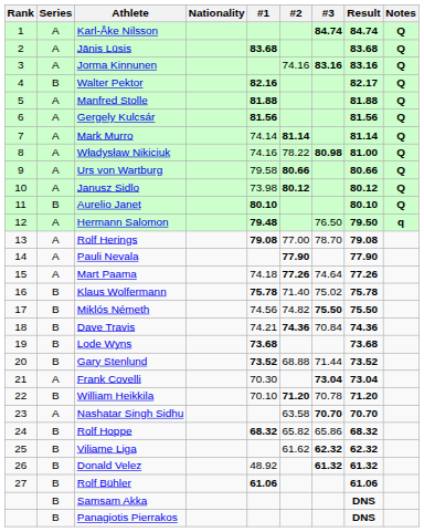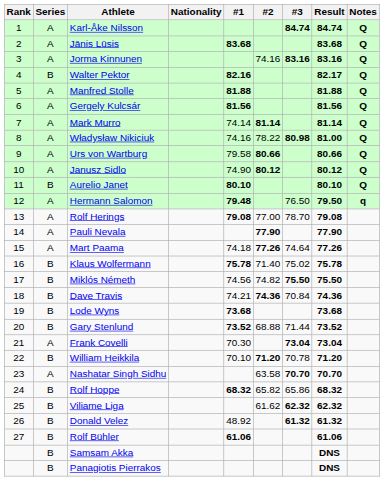 <table class="wikitable sortable" style="text-align:center">
 <tr>
 <th>Rank</th>
 <th>Series</th>
 <th>Athlete</th>
 <th>Nationality</th>
 <th>#1</th>
 <th>#2</th>
 <th>#3</th>
 <th>Result</th>
 <th>Notes</th>
 </tr>
 <tr bgcolor=ccffcc>
 <td>1</td>
 <td>A</td>
 <td align=left><a href='#'>Karl-Åke Nilsson</a></td>
 <td align=left></td>
 <td></td>
 <td></td>
 <td><strong>84.74</strong></td>
 <td><strong>84.74</strong></td>
 <td><strong>Q</strong></td>
 </tr>
 <tr bgcolor=ccffcc>
 <td>2</td>
 <td>A</td>
 <td align=left><a href='#'>Jānis Lūsis</a></td>
 <td align=left></td>
 <td><strong>83.68</strong></td>
 <td></td>
 <td></td>
 <td><strong>83.68</strong></td>
 <td><strong>Q</strong></td>
 </tr>
 <tr bgcolor=ccffcc>
 <td>3</td>
 <td>A</td>
 <td align=left><a href='#'>Jorma Kinnunen</a></td>
 <td align=left></td>
 <td></td>
 <td>74.16</td>
 <td><strong>83.16</strong></td>
 <td><strong>83.16</strong></td>
 <td><strong>Q</strong></td>
 </tr>
 <tr bgcolor=ccffcc>
 <td>4</td>
 <td>B</td>
 <td align=left><a href='#'>Walter Pektor</a></td>
 <td align=left></td>
 <td><strong>82.16</strong></td>
 <td></td>
 <td></td>
 <td><strong>82.17</strong></td>
 <td><strong>Q</strong></td>
 </tr>
 <tr bgcolor=ccffcc>
 <td>5</td>
 <td>A</td>
 <td align=left><a href='#'>Manfred Stolle</a></td>
 <td align=left></td>
 <td><strong>81.88</strong></td>
 <td></td>
 <td></td>
 <td><strong>81.88</strong></td>
 <td><strong>Q</strong></td>
 </tr>
 <tr bgcolor=ccffcc>
 <td>6</td>
 <td>A</td>
 <td align=left><a href='#'>Gergely Kulcsár</a></td>
 <td align=left></td>
 <td><strong>81.56</strong></td>
 <td></td>
 <td></td>
 <td><strong>81.56</strong></td>
 <td><strong>Q</strong></td>
 </tr>
 <tr bgcolor=ccffcc>
 <td>7</td>
 <td>A</td>
 <td align=left><a href='#'>Mark Murro</a></td>
 <td align=left></td>
 <td>74.14</td>
 <td><strong>81.14</strong></td>
 <td></td>
 <td><strong>81.14</strong></td>
 <td><strong>Q</strong></td>
 </tr>
 <tr bgcolor=ccffcc>
 <td>8</td>
 <td>A</td>
 <td align=left><a href='#'>Władysław Nikiciuk</a></td>
 <td align=left></td>
 <td>74.16</td>
 <td>78.22</td>
 <td><strong>80.98</strong></td>
 <td><strong>81.00</strong></td>
 <td><strong>Q</strong></td>
 </tr>
 <tr bgcolor=ccffcc>
 <td>9</td>
 <td>A</td>
 <td align=left><a href='#'>Urs von Wartburg</a></td>
 <td align=left></td>
 <td>79.58</td>
 <td><strong>80.66</strong></td>
 <td></td>
 <td><strong>80.66</strong></td>
 <td><strong>Q</strong></td>
 </tr>
 <tr bgcolor=ccffcc>
 <td>10</td>
 <td>A</td>
 <td align=left><a href='#'>Janusz Sidlo</a></td>
 <td align=left></td>
-<td>73.98</td>
+<td>74.90</td>
 <td><strong>80.12</strong></td>
 <td></td>
 <td><strong>80.12</strong></td>
 <td><strong>Q</strong></td>
 </tr>
 <tr bgcolor=ccffcc>
 <td>11</td>
 <td>B</td>
 <td align=left><a href='#'>Aurelio Janet</a></td>
 <td align=left></td>
 <td><strong>80.10</strong></td>
 <td></td>
 <td></td>
 <td><strong>80.10</strong></td>
 <td><strong>Q</strong></td>
 </tr>
 <tr bgcolor=ccffcc>
 <td>12</td>
 <td>A</td>
 <td align=left><a href='#'>Hermann Salomon</a></td>
 <td align=left></td>
 <td><strong>79.48</strong></td>
 <td></td>
 <td>76.50</td>
 <td><strong>79.50</strong></td>
 <td><strong>q</strong></td>
 </tr>
 <tr>
 <td>13</td>
 <td>A</td>
 <td align=left><a href='#'>Rolf Herings</a></td>
 <td align=left></td>
 <td><strong>79.08</strong></td>
 <td>77.00</td>
 <td>78.70</td>
 <td><strong>79.08</strong></td>
 <td></td>
 </tr>
 <tr>
 <td>14</td>
 <td>A</td>
 <td align=left><a href='#'>Pauli Nevala</a></td>
 <td align=left></td>
 <td></td>
 <td><strong>77.90</strong></td>
 <td></td>
 <td><strong>77.90</strong></td>
 <td></td>
 </tr>
 <tr>
 <td>15</td>
 <td>A</td>
 <td align=left><a href='#'>Mart Paama</a></td>
 <td align=left></td>
 <td>74.18</td>
 <td><strong>77.26</strong></td>
 <td>74.64</td>
 <td><strong>77.26</strong></td>
 <td></td>
 </tr>
 <tr>
 <td>16</td>
 <td>B</td>
 <td align=left><a href='#'>Klaus Wolfermann</a></td>
 <td align=left></td>
 <td><strong>75.78</strong></td>
 <td>71.40</td>
 <td>75.02</td>
 <td><strong>75.78</strong></td>
 <td></td>
 </tr>
 <tr>
 <td>17</td>
 <td>B</td>
 <td align=left><a href='#'>Miklós Németh</a></td>
 <td align=left></td>
 <td>74.56</td>
 <td>74.82</td>
 <td><strong>75.50</strong></td>
 <td><strong>75.50</strong></td>
 <td></td>
 </tr>
 <tr>
 <td>18</td>
 <td>B</td>
 <td align=left><a href='#'>Dave Travis</a></td>
 <td align=left></td>
 <td>74.21</td>
 <td><strong>74.36</strong></td>
 <td>70.84</td>
 <td><strong>74.36</strong></td>
 <td></td>
 </tr>
 <tr>
 <td>19</td>
 <td>B</td>
 <td align=left><a href='#'>Lode Wyns</a></td>
 <td align=left></td>
 <td><strong>73.68</strong></td>
 <td></td>
 <td></td>
 <td><strong>73.68</strong></td>
 <td></td>
 </tr>
 <tr>
 <td>20</td>
 <td>B</td>
 <td align=left><a href='#'>Gary Stenlund</a></td>
 <td align=left></td>
 <td><strong>73.52</strong></td>
 <td>68.88</td>
 <td>71.44</td>
 <td><strong>73.52</strong></td>
 <td></td>
 </tr>
 <tr>
 <td>21</td>
 <td>A</td>
 <td align=left><a href='#'>Frank Covelli</a></td>
 <td align=left></td>
 <td>70.30</td>
 <td></td>
 <td><strong>73.04</strong></td>
 <td><strong>73.04</strong></td>
 <td></td>
 </tr>
 <tr>
 <td>22</td>
 <td>B</td>
 <td align=left><a href='#'>William Heikkila</a></td>
 <td align=left></td>
 <td>70.10</td>
 <td><strong>71.20</strong></td>
 <td>70.78</td>
 <td><strong>71.20</strong></td>
 <td></td>
 </tr>
 <tr>
 <td>23</td>
 <td>A</td>
 <td align=left><a href='#'>Nashatar Singh Sidhu</a></td>
 <td align=left></td>
 <td></td>
 <td>63.58</td>
 <td><strong>70.70</strong></td>
 <td><strong>70.70</strong></td>
 <td></td>
 </tr>
 <tr>
 <td>24</td>
 <td>B</td>
 <td align=left><a href='#'>Rolf Hoppe</a></td>
 <td align=left></td>
 <td><strong>68.32</strong></td>
 <td>65.82</td>
 <td>65.86</td>
 <td><strong>68.32</strong></td>
 <td></td>
 </tr>
 <tr>
 <td>25</td>
 <td>B</td>
 <td align=left><a href='#'>Viliame Liga</a></td>
 <td align=left></td>
 <td></td>
 <td>61.62</td>
 <td><strong>62.32</strong></td>
 <td><strong>62.32</strong></td>
 <td></td>
 </tr>
 <tr>
 <td>26</td>
 <td>B</td>
 <td align=left><a href='#'>Donald Velez</a></td>
 <td align=left></td>
 <td>48.92</td>
 <td></td>
 <td><strong>61.32</strong></td>
 <td><strong>61.32</strong></td>
 <td></td>
 </tr>
 <tr>
 <td>27</td>
 <td>B</td>
 <td align=left><a href='#'>Rolf Bühler</a></td>
 <td align=left></td>
 <td><strong>61.06</strong></td>
 <td></td>
 <td></td>
 <td><strong>61.06</strong></td>
 <td></td>
 </tr>
 <tr>
 <td></td>
 <td>B</td>
 <td align=left><a href='#'>Samsam Akka</a></td>
 <td align=left></td>
 <td></td>
 <td></td>
 <td></td>
 <td><strong>DNS</strong></td>
 <td></td>
 </tr>
 <tr>
 <td></td>
 <td>B</td>
 <td align=left><a href='#'>Panagiotis Pierrakos</a></td>
 <td align=left></td>
 <td></td>
 <td></td>
 <td></td>
 <td><strong>DNS</strong></td>
 <td></td>
 </tr>
 </table>
